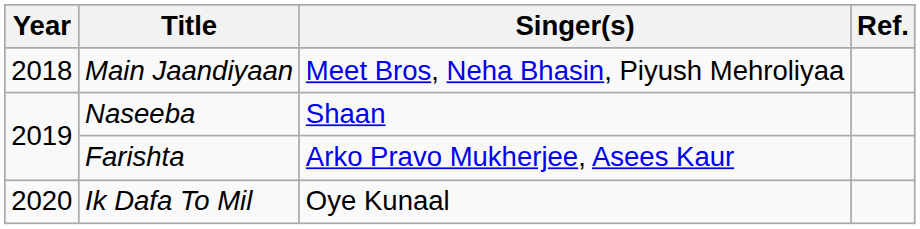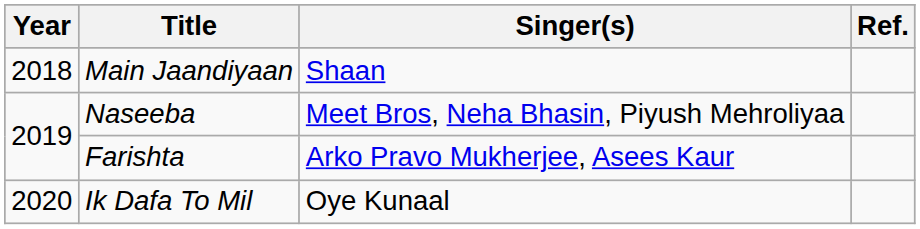 <table class="wikitable">
 <tr>
 <th>Year</th>
 <th>Title</th>
 <th>Singer(s)</th>
 <th>Ref.</th>
 </tr>
 <tr>
 <td>2018</td>
 <td><em>Main Jaandiyaan</em></td>
-<td><a href='#'>Meet Bros</a>, <a href='#'>Neha Bhasin</a>, Piyush Mehroliyaa</td>
+<td><a href='#'>Shaan</a></td>
 <td></td>
 </tr>
 <tr>
 <td rowspan="2">2019</td>
 <td><em>Naseeba</em></td>
-<td><a href='#'>Shaan</a></td>
+<td><a href='#'>Meet Bros</a>, <a href='#'>Neha Bhasin</a>, Piyush Mehroliyaa</td>
 <td></td>
 </tr>
 <tr>
 <td><em>Farishta</em></td>
 <td><a href='#'>Arko Pravo Mukherjee</a>, <a href='#'>Asees Kaur</a></td>
 <td></td>
 </tr>
 <tr>
 <td>2020</td>
 <td><em>Ik Dafa To Mil</em></td>
 <td>Oye Kunaal</td>
 <td></td>
 </tr>
 </table>
